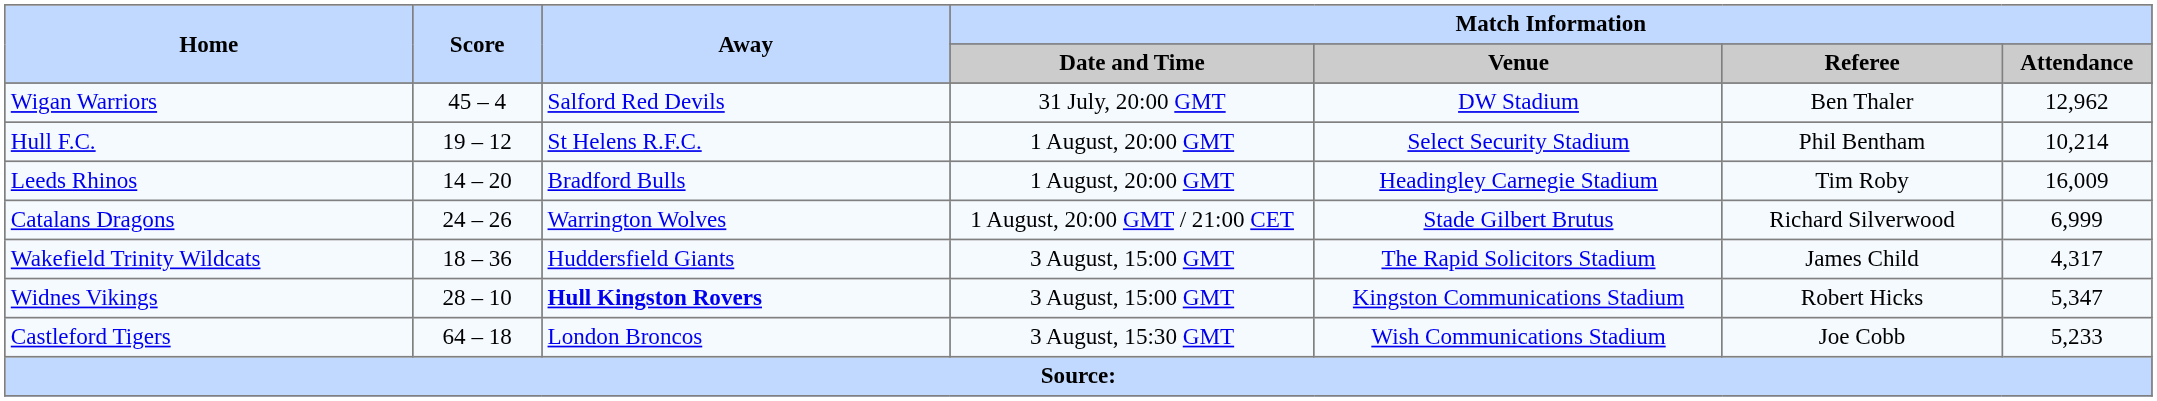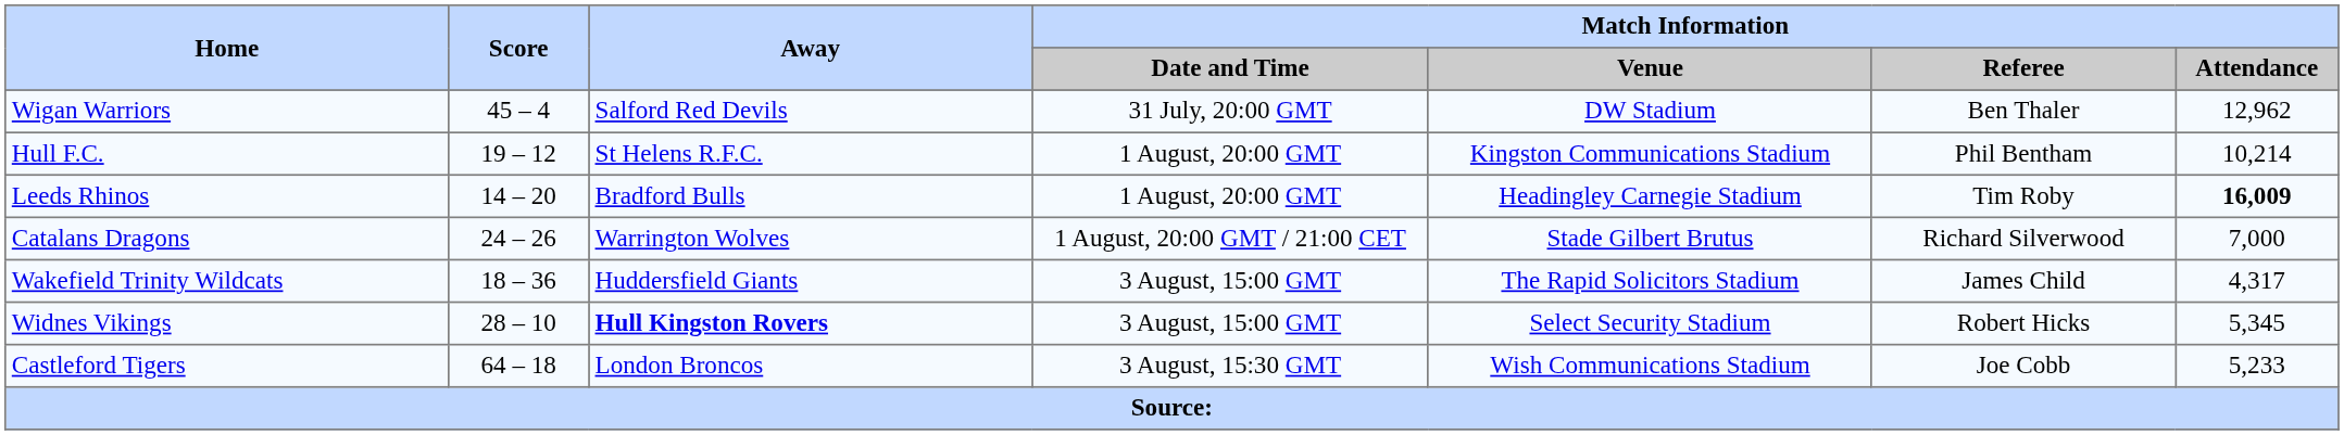 <table border="1" cellpadding="3" cellspacing="0" style="border-collapse:collapse; font-size:85%; text-align:center; width:100%">
 <tr style="background:#c1d8ff;">
 <th rowspan="2" style="width:19%;">Home</th>
 <th rowspan="2" style="width:6%;">Score</th>
 <th rowspan="2" style="width:19%;">Away</th>
 <th colspan=6>Match Information</th>
 </tr>
 <tr style="background:#ccc;">
 <th width=17%>Date and Time</th>
 <th width=19%>Venue</th>
 <th width=13%>Referee</th>
 <th width=7%>Attendance</th>
 </tr>
 <tr style="background:#f5faff;">
 <td align=left> <a href='#'>Wigan Warriors</a></td>
 <td>45 – 4</td>
 <td align=left> <a href='#'>Salford Red Devils</a></td>
 <td>31 July, 20:00 <a href='#'>GMT</a></td>
 <td><a href='#'>DW Stadium</a></td>
 <td>Ben Thaler</td>
 <td>12,962</td>
 </tr>
 <tr style="background:#f5faff;">
 <td align=left> <a href='#'>Hull F.C.</a></td>
 <td>19 – 12</td>
 <td align=left> <a href='#'>St Helens R.F.C.</a></td>
 <td>1 August, 20:00 <a href='#'>GMT</a></td>
-<td><a href='#'>Select Security Stadium</a></td>
+<td><a href='#'>Kingston Communications Stadium</a></td>
 <td>Phil Bentham</td>
 <td>10,214</td>
 </tr>
 <tr style="background:#f5faff;">
 <td align=left> <a href='#'>Leeds Rhinos</a></td>
 <td>14 – 20</td>
 <td align=left> <a href='#'>Bradford Bulls</a></td>
 <td>1 August, 20:00 <a href='#'>GMT</a></td>
 <td><a href='#'>Headingley Carnegie Stadium</a></td>
 <td>Tim Roby</td>
-<td>16,009</td>
+<td><strong>16,009</strong></td>
 </tr>
 <tr style="background:#f5faff;">
 <td align=left> <a href='#'>Catalans Dragons</a></td>
 <td>24 – 26</td>
 <td align=left> <a href='#'>Warrington Wolves</a></td>
 <td>1 August, 20:00 <a href='#'>GMT</a> / 21:00 <a href='#'>CET</a></td>
 <td><a href='#'>Stade Gilbert Brutus</a></td>
 <td>Richard Silverwood</td>
-<td>6,999</td>
+<td>7,000</td>
 </tr>
 <tr style="background:#f5faff;">
 <td align=left> <a href='#'>Wakefield Trinity Wildcats</a></td>
 <td>18 – 36</td>
 <td align=left> <a href='#'>Huddersfield Giants</a></td>
 <td>3 August, 15:00 <a href='#'>GMT</a></td>
 <td><a href='#'>The Rapid Solicitors Stadium</a></td>
 <td>James Child</td>
 <td>4,317</td>
 </tr>
 <tr style="background:#f5faff;">
 <td align=left> <a href='#'>Widnes Vikings</a></td>
 <td>28 – 10</td>
 <td align=left><strong> <a href='#'>Hull Kingston Rovers</a></strong></td>
 <td>3 August, 15:00 <a href='#'>GMT</a></td>
-<td><a href='#'>Kingston Communications Stadium</a></td>
+<td><a href='#'>Select Security Stadium</a></td>
 <td>Robert Hicks</td>
-<td>5,347</td>
+<td>5,345</td>
 </tr>
 <tr style="background:#f5faff;">
 <td align=left> <a href='#'>Castleford Tigers</a></td>
 <td>64  – 18</td>
 <td align=left> <a href='#'>London Broncos</a></td>
 <td>3 August, 15:30 <a href='#'>GMT</a></td>
 <td><a href='#'>Wish Communications Stadium</a></td>
 <td>Joe Cobb</td>
 <td>5,233</td>
 </tr>
 <tr style="background:#c1d8ff;">
 <th colspan=12>Source:</th>
 </tr>
 </table>
